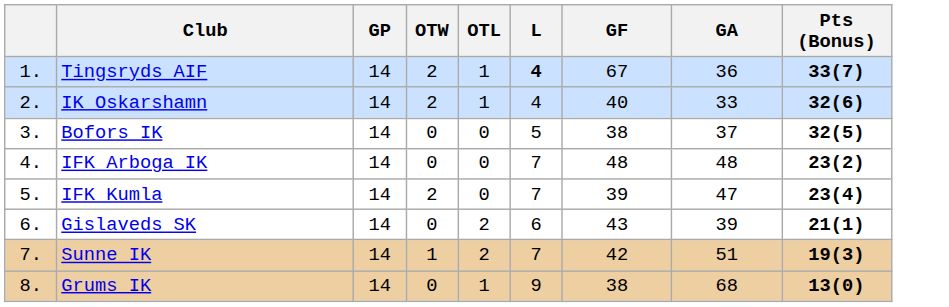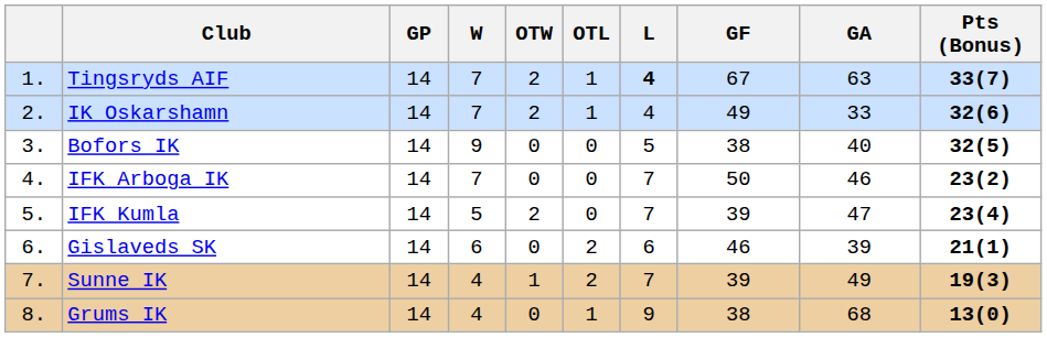 <table class="wikitable">
 <tr>
 <th width="30"></th>
 <th width="200">Club</th>
 <th width="30">GP</th>
+<th width="30">W</th>
 <th width="30">OTW</th>
 <th width="30">OTL</th>
 <th width="30">L</th>
 <th width="70">GF</th>
 <th width="70">GA</th>
 <th width="70">Pts (Bonus)</th>
 </tr>
 <tr bgcolor="#CAE1FF" align="center">
 <td>1.</td>
 <td align="left"><a href='#'>Tingsryds AIF</a></td>
 <td>14</td>
+<td>7</td>
 <td>2</td>
 <td>1</td>
 <td><strong>4</strong></td>
 <td>67</td>
-<td>36</td>
+<td>63</td>
 <td><strong>33(7)</strong></td>
 </tr>
 <tr bgcolor="#CAE1FF" align="center">
 <td>2.</td>
 <td align="left"><a href='#'>IK Oskarshamn</a></td>
 <td>14</td>
+<td>7</td>
 <td>2</td>
 <td>1</td>
 <td>4</td>
-<td>40</td>
+<td>49</td>
 <td>33</td>
 <td><strong>32(6)</strong></td>
 </tr>
 <tr bgcolor="#FFFFFF" align="center">
 <td>3.</td>
 <td align="left"><a href='#'>Bofors IK</a></td>
 <td>14</td>
+<td>9</td>
 <td>0</td>
 <td>0</td>
 <td>5</td>
 <td>38</td>
-<td>37</td>
+<td>40</td>
 <td><strong>32(5)</strong></td>
 </tr>
 <tr bgcolor="#FFFFFF" align="center">
 <td>4.</td>
 <td align="left"><a href='#'>IFK Arboga IK</a></td>
 <td>14</td>
+<td>7</td>
 <td>0</td>
 <td>0</td>
 <td>7</td>
-<td>48</td>
-<td>48</td>
+<td>50</td>
+<td>46</td>
 <td><strong>23(2)</strong></td>
 </tr>
 <tr bgcolor="#FFFFFF" align="center">
 <td>5.</td>
 <td align="left"><a href='#'>IFK Kumla</a></td>
 <td>14</td>
+<td>5</td>
 <td>2</td>
 <td>0</td>
 <td>7</td>
 <td>39</td>
 <td>47</td>
 <td><strong>23(4)</strong></td>
 </tr>
 <tr bgcolor="#FFFFFF" align="center">
 <td>6.</td>
 <td align="left"><a href='#'>Gislaveds SK</a></td>
 <td>14</td>
+<td>6</td>
 <td>0</td>
 <td>2</td>
 <td>6</td>
-<td>43</td>
+<td>46</td>
 <td>39</td>
 <td><strong>21(1)</strong></td>
 </tr>
 <tr bgcolor="#EECFA1" align="center">
 <td>7.</td>
 <td align="left"><a href='#'>Sunne IK</a></td>
 <td>14</td>
+<td>4</td>
 <td>1</td>
 <td>2</td>
 <td>7</td>
-<td>42</td>
-<td>51</td>
+<td>39</td>
+<td>49</td>
 <td><strong>19(3)</strong></td>
 </tr>
 <tr bgcolor="#EECFA1" align="center">
 <td>8.</td>
 <td align="left"><a href='#'>Grums IK</a></td>
 <td>14</td>
+<td>4</td>
 <td>0</td>
 <td>1</td>
 <td>9</td>
 <td>38</td>
 <td>68</td>
 <td><strong>13(0)</strong></td>
 </tr>
 </table>
